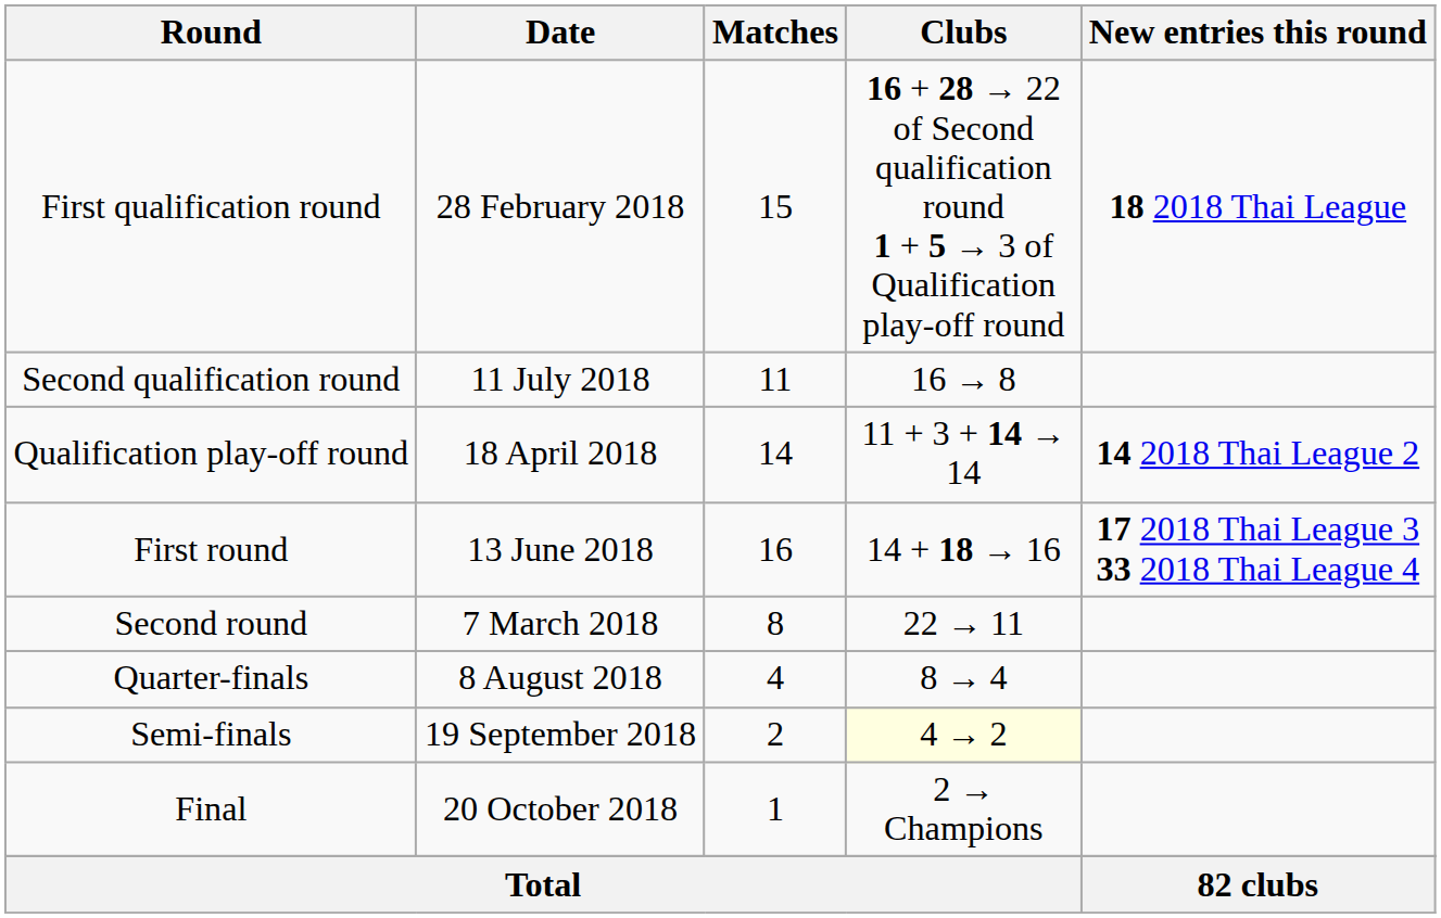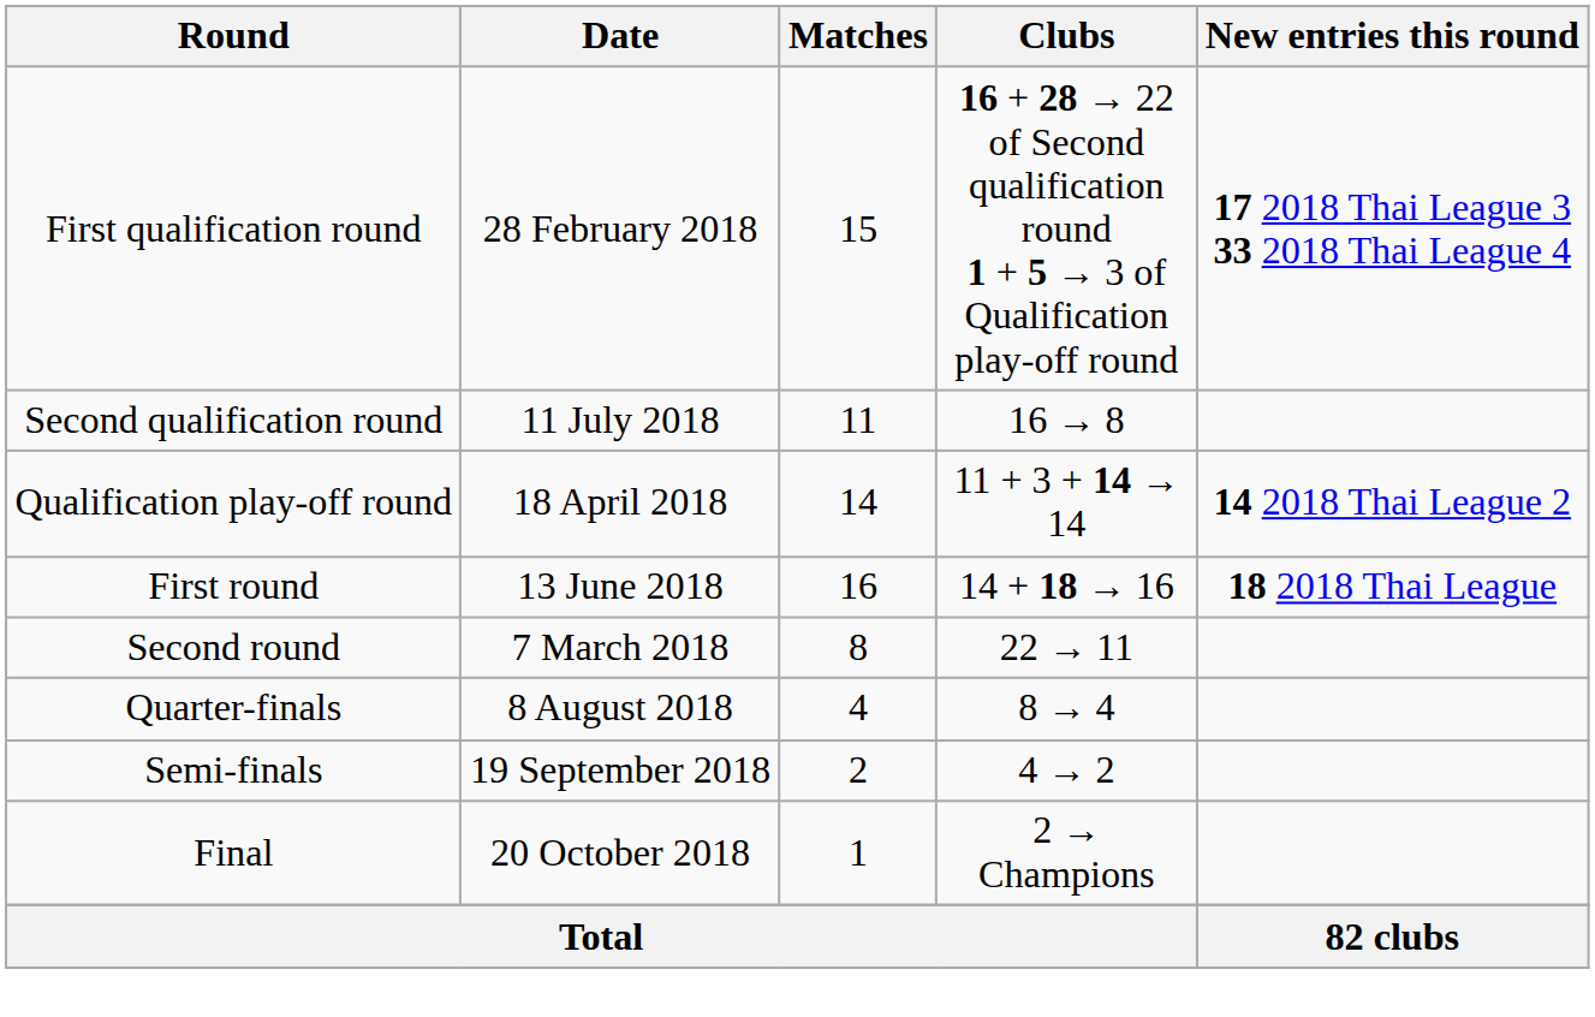 <table class="wikitable">
 <tr>
 <th>Round</th>
 <th>Date</th>
 <th>Matches</th>
 <th width=100>Clubs</th>
 <th>New entries this round</th>
 </tr>
 <tr align=center>
 <td>First qualification round</td>
 <td>28 February 2018</td>
 <td>15</td>
 <td><strong>16</strong> + <strong>28</strong> → 22 of Second qualification round<br> <strong>1</strong> + <strong>5</strong> → 3 of Qualification play-off round</td>
-<td><strong>18</strong> <a href='#'>2018 Thai League</a></td>
+<td><strong>17</strong> <a href='#'>2018 Thai League 3</a><br><strong>33</strong> <a href='#'>2018 Thai League 4</a></td>
 </tr>
 <tr align=center>
 <td>Second qualification round</td>
 <td>11 July 2018</td>
 <td>11</td>
 <td>16 → 8</td>
 <td></td>
 </tr>
 <tr align=center>
 <td>Qualification play-off round</td>
 <td>18 April 2018</td>
 <td>14</td>
 <td>11 + 3 + <strong>14</strong> → 14</td>
 <td><strong>14</strong> <a href='#'>2018 Thai League 2</a></td>
 </tr>
 <tr align=center>
 <td>First round</td>
 <td>13 June 2018</td>
 <td>16</td>
 <td>14 + <strong>18</strong> → 16</td>
-<td><strong>17</strong> <a href='#'>2018 Thai League 3</a><br><strong>33</strong> <a href='#'>2018 Thai League 4</a></td>
+<td><strong>18</strong> <a href='#'>2018 Thai League</a></td>
 </tr>
 <tr align=center>
 <td>Second round</td>
 <td>7 March 2018</td>
 <td>8</td>
 <td>22 → 11</td>
 <td></td>
 </tr>
 <tr align=center>
 <td>Quarter-finals</td>
 <td>8 August 2018</td>
 <td>4</td>
 <td>8 → 4</td>
 <td></td>
 </tr>
 <tr align=center>
 <td>Semi-finals</td>
 <td>19 September 2018</td>
 <td>2</td>
-<td style="background: lightyellow;">4 → 2</td>
+<td>4 → 2</td>
 <td></td>
 </tr>
 <tr align=center>
 <td>Final</td>
 <td>20 October 2018</td>
 <td>1</td>
 <td>2 → Champions</td>
 <td></td>
 </tr>
 <tr align=left|>
 </tr>
 <tr>
 <th colspan=4>Total</th>
 <th>82 clubs</th>
 </tr>
 </table>
